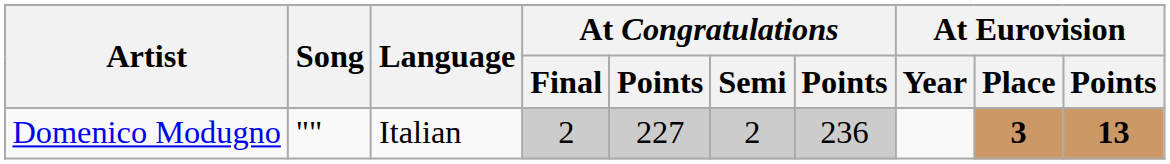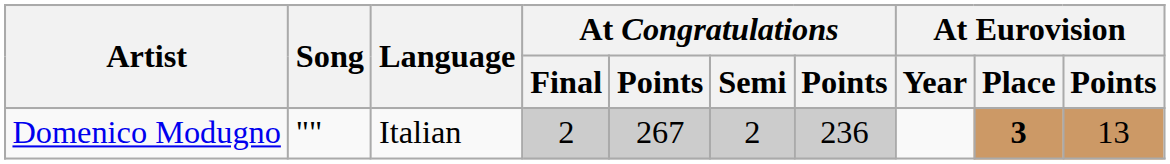 <table class="wikitable">
 <tr>
 <th rowspan="2" scope="col">Artist</th>
 <th rowspan="2" scope="col">Song</th>
 <th scope="col" rowspan="2">Language</th>
 <th scope="colgroup" colspan="4">At <em>Congratulations</em></th>
 <th scope="colgroup" colspan="3">At Eurovision</th>
 </tr>
 <tr>
 <th scope="col">Final</th>
 <th scope="col">Points</th>
 <th scope="col">Semi</th>
 <th scope="col">Points</th>
 <th scope="col">Year</th>
 <th scope="col">Place</th>
 <th scope="col">Points</th>
 </tr>
 <tr>
 <td><a href='#'>Domenico Modugno</a></td>
 <td>""</td>
 <td>Italian</td>
 <td style="text-align:center; background-color:#CCC;">2</td>
-<td style="text-align:center; background-color:#CCC;">227</td>
+<td style="text-align:center; background-color:#CCC;">267</td>
 <td style="text-align:center; background-color:#CCC;">2</td>
 <td style="text-align:center; background-color:#CCC;">236</td>
 <td style="text-align:center;"></td>
 <td style="text-align:center; background-color:#C96;"><strong>3</strong></td>
-<td style="text-align:center; background-color:#C96;"><strong>13</strong></td>
+<td style="text-align:center; background-color:#C96;">13</td>
 </tr>
 </table>
